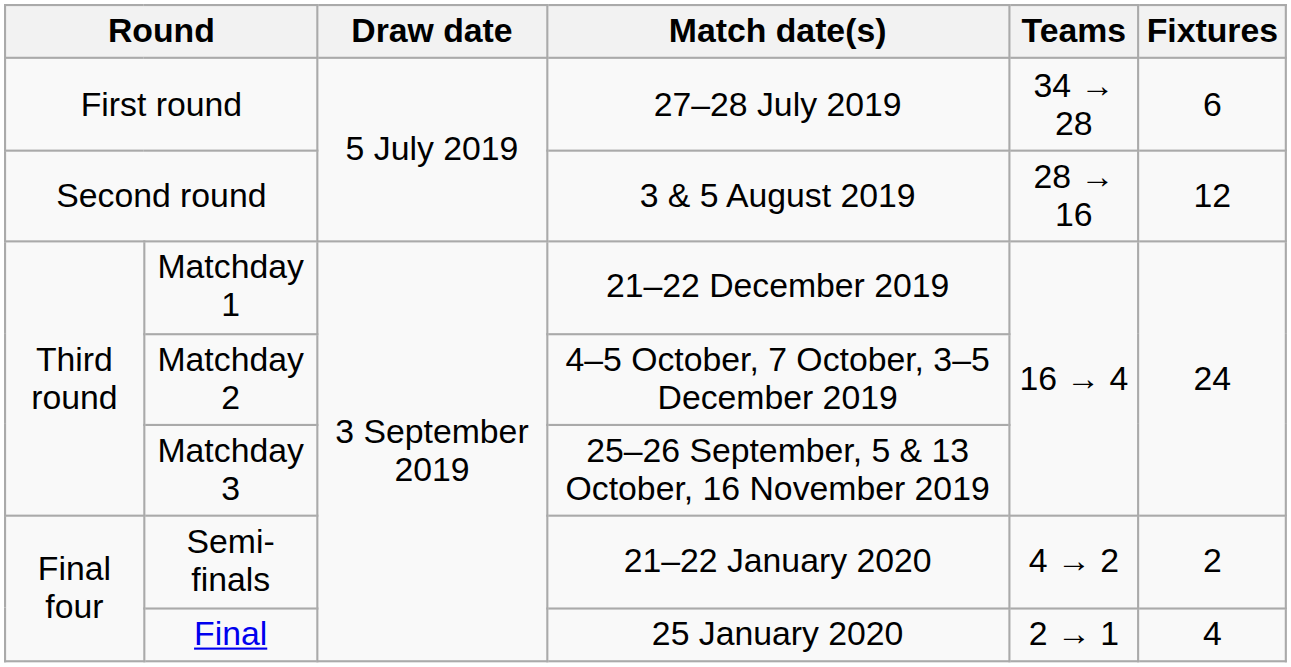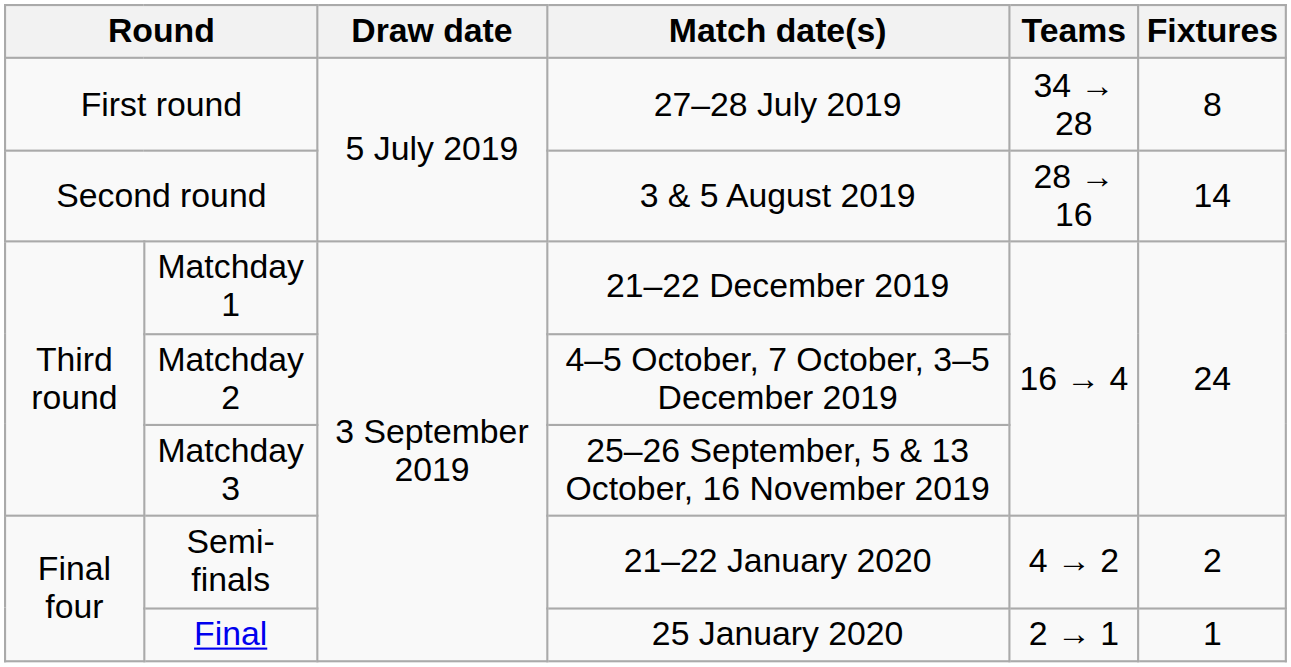 <table class="wikitable" style="text-align:center;">
 <tr>
 <th colspan=2>Round</th>
 <th>Draw date</th>
 <th>Match date(s)</th>
 <th>Teams</th>
 <th>Fixtures</th>
 </tr>
 <tr>
 <td colspan=2>First round</td>
 <td rowspan=2>5 July 2019</td>
 <td>27–28 July 2019</td>
 <td>34 → 28</td>
-<td>6</td>
+<td>8</td>
 </tr>
 <tr>
 <td colspan=2>Second round</td>
 <td>3 & 5 August 2019</td>
 <td>28 → 16</td>
-<td>12</td>
+<td>14</td>
 </tr>
 <tr>
 <td rowspan=3>Third round</td>
 <td>Matchday 1</td>
 <td rowspan=5>3 September 2019</td>
 <td>21–22 December 2019</td>
 <td rowspan=3>16 → 4</td>
 <td rowspan=3>24</td>
 </tr>
 <tr>
 <td>Matchday 2</td>
 <td>4–5 October, 7 October, 3–5 December 2019</td>
 </tr>
 <tr>
 <td>Matchday 3</td>
 <td>25–26 September, 5 & 13 October, 16 November 2019</td>
 </tr>
 <tr>
 <td rowspan=2>Final four</td>
 <td>Semi-finals</td>
 <td>21–22 January 2020</td>
 <td>4 → 2</td>
 <td>2</td>
 </tr>
 <tr>
 <td><a href='#'>Final</a></td>
 <td>25 January 2020</td>
 <td>2 → 1</td>
-<td>4</td>
+<td>1</td>
 </tr>
 </table>
